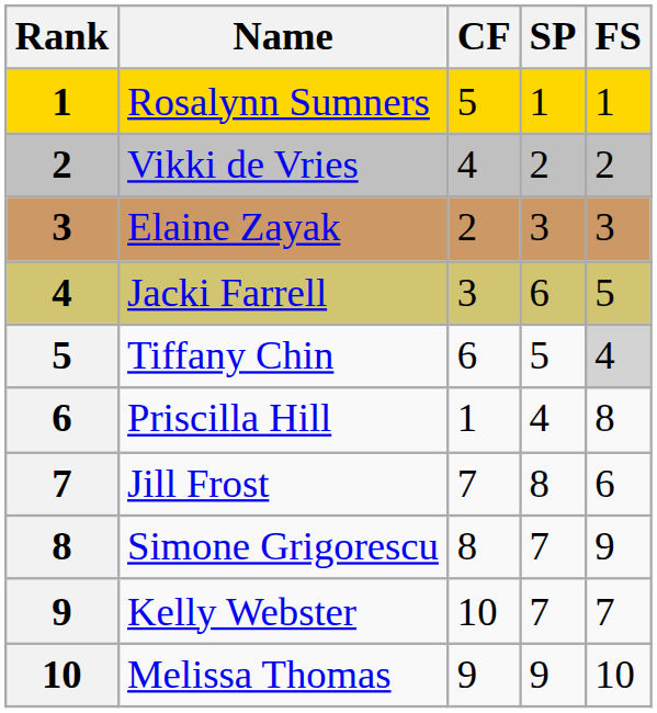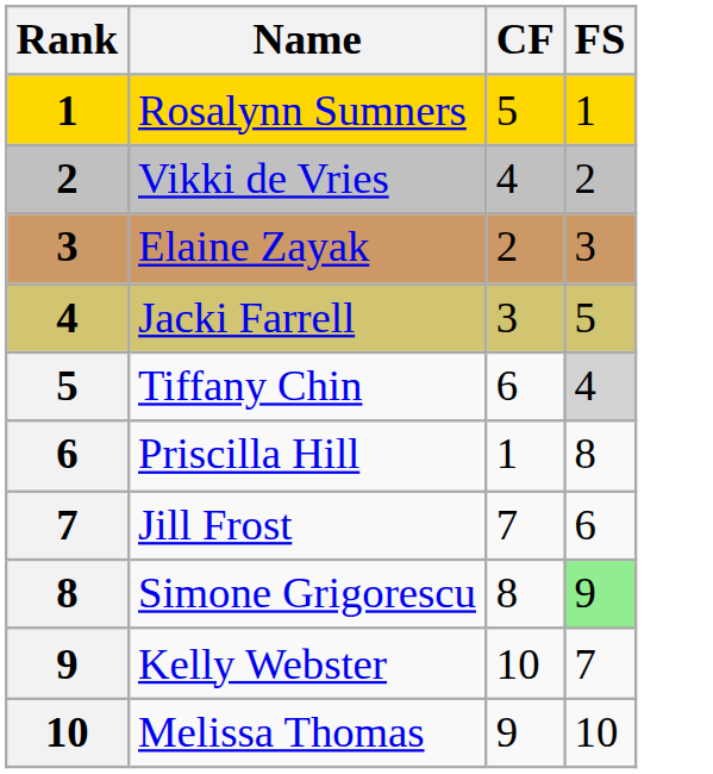 <table class="wikitable">
 <tr>
 <th>Rank</th>
 <th>Name</th>
 <th>CF</th>
-<th>SP</th>
 <th>FS</th>
 </tr>
 <tr bgcolor="gold">
 <td align="center"><strong>1</strong></td>
 <td><a href='#'>Rosalynn Sumners</a></td>
 <td>5</td>
 <td>1</td>
-<td>1</td>
 </tr>
 <tr bgcolor="silver">
 <td align="center"><strong>2</strong></td>
 <td><a href='#'>Vikki de Vries</a></td>
 <td>4</td>
-<td>2</td>
 <td>2</td>
 </tr>
 <tr bgcolor="cc9966">
 <td align="center"><strong>3</strong></td>
 <td><a href='#'>Elaine Zayak</a></td>
 <td>2</td>
 <td>3</td>
-<td>3</td>
 </tr>
 <tr bgcolor="d1c571">
 <td align="center"><strong>4</strong></td>
 <td><a href='#'>Jacki Farrell</a></td>
 <td>3</td>
-<td>6</td>
 <td>5</td>
 </tr>
 <tr>
 <th>5</th>
 <td><a href='#'>Tiffany Chin</a></td>
 <td>6</td>
-<td>5</td>
 <td style="background: lightgrey;">4</td>
 </tr>
 <tr>
 <th>6</th>
 <td><a href='#'>Priscilla Hill</a></td>
 <td>1</td>
-<td>4</td>
 <td>8</td>
 </tr>
 <tr>
 <th>7</th>
 <td><a href='#'>Jill Frost</a></td>
 <td>7</td>
-<td>8</td>
 <td>6</td>
 </tr>
 <tr>
 <th>8</th>
 <td><a href='#'>Simone Grigorescu</a></td>
 <td>8</td>
-<td>7</td>
-<td>9</td>
+<td style="background: lightgreen;">9</td>
 </tr>
 <tr>
 <th>9</th>
 <td><a href='#'>Kelly Webster</a></td>
 <td>10</td>
 <td>7</td>
-<td>7</td>
 </tr>
 <tr>
 <th>10</th>
 <td><a href='#'>Melissa Thomas</a></td>
 <td>9</td>
-<td>9</td>
 <td>10</td>
 </tr>
 </table>
